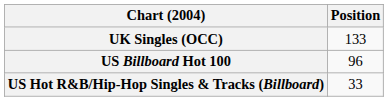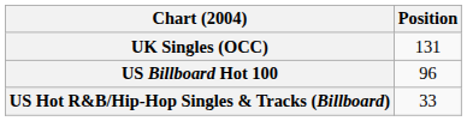 <table class="wikitable sortable plainrowheaders" style="text-align:center">
 <tr>
 <th>Chart (2004)</th>
 <th>Position</th>
 </tr>
 <tr>
 <th scope="row">UK Singles (OCC)</th>
-<td>133</td>
+<td>131</td>
 </tr>
 <tr>
 <th scope="row">US <em>Billboard</em> Hot 100</th>
 <td>96</td>
 </tr>
 <tr>
 <th scope="row">US Hot R&B/Hip-Hop Singles & Tracks (<em>Billboard</em>)</th>
 <td>33</td>
 </tr>
 </table>
